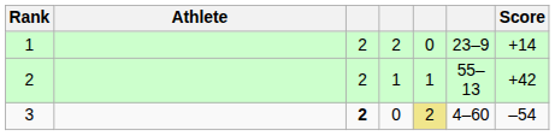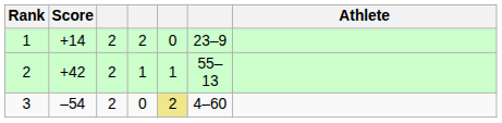 <table class="wikitable" style="text-align: center;">
 <tr>
 <th width=25>Rank</th>
-<th width=275>Athlete</th>
+<th width=40>Score</th>
 <th width=25></th>
 <th width=25></th>
 <th width=25></th>
 <th width=40></th>
-<th width=40>Score</th>
+<th width=275>Athlete</th>
 </tr>
 <tr bgcolor=ccffcc>
 <td>1</td>
-<td align=left></td>
+<td>+14</td>
 <td>2</td>
 <td>2</td>
 <td>0</td>
 <td>23–9</td>
-<td>+14</td>
+<td align=left></td>
 </tr>
 <tr bgcolor=ccffcc>
 <td>2</td>
-<td align=left></td>
+<td>+42</td>
 <td>2</td>
 <td>1</td>
 <td>1</td>
 <td>55–13</td>
-<td>+42</td>
+<td align=left></td>
 </tr>
 <tr>
 <td>3</td>
-<td align=left></td>
-<td><strong>2</strong></td>
+<td>–54</td>
+<td>2</td>
 <td>0</td>
 <td style="background: khaki;">2</td>
 <td>4–60</td>
-<td>–54</td>
+<td align=left></td>
 </tr>
 </table>
